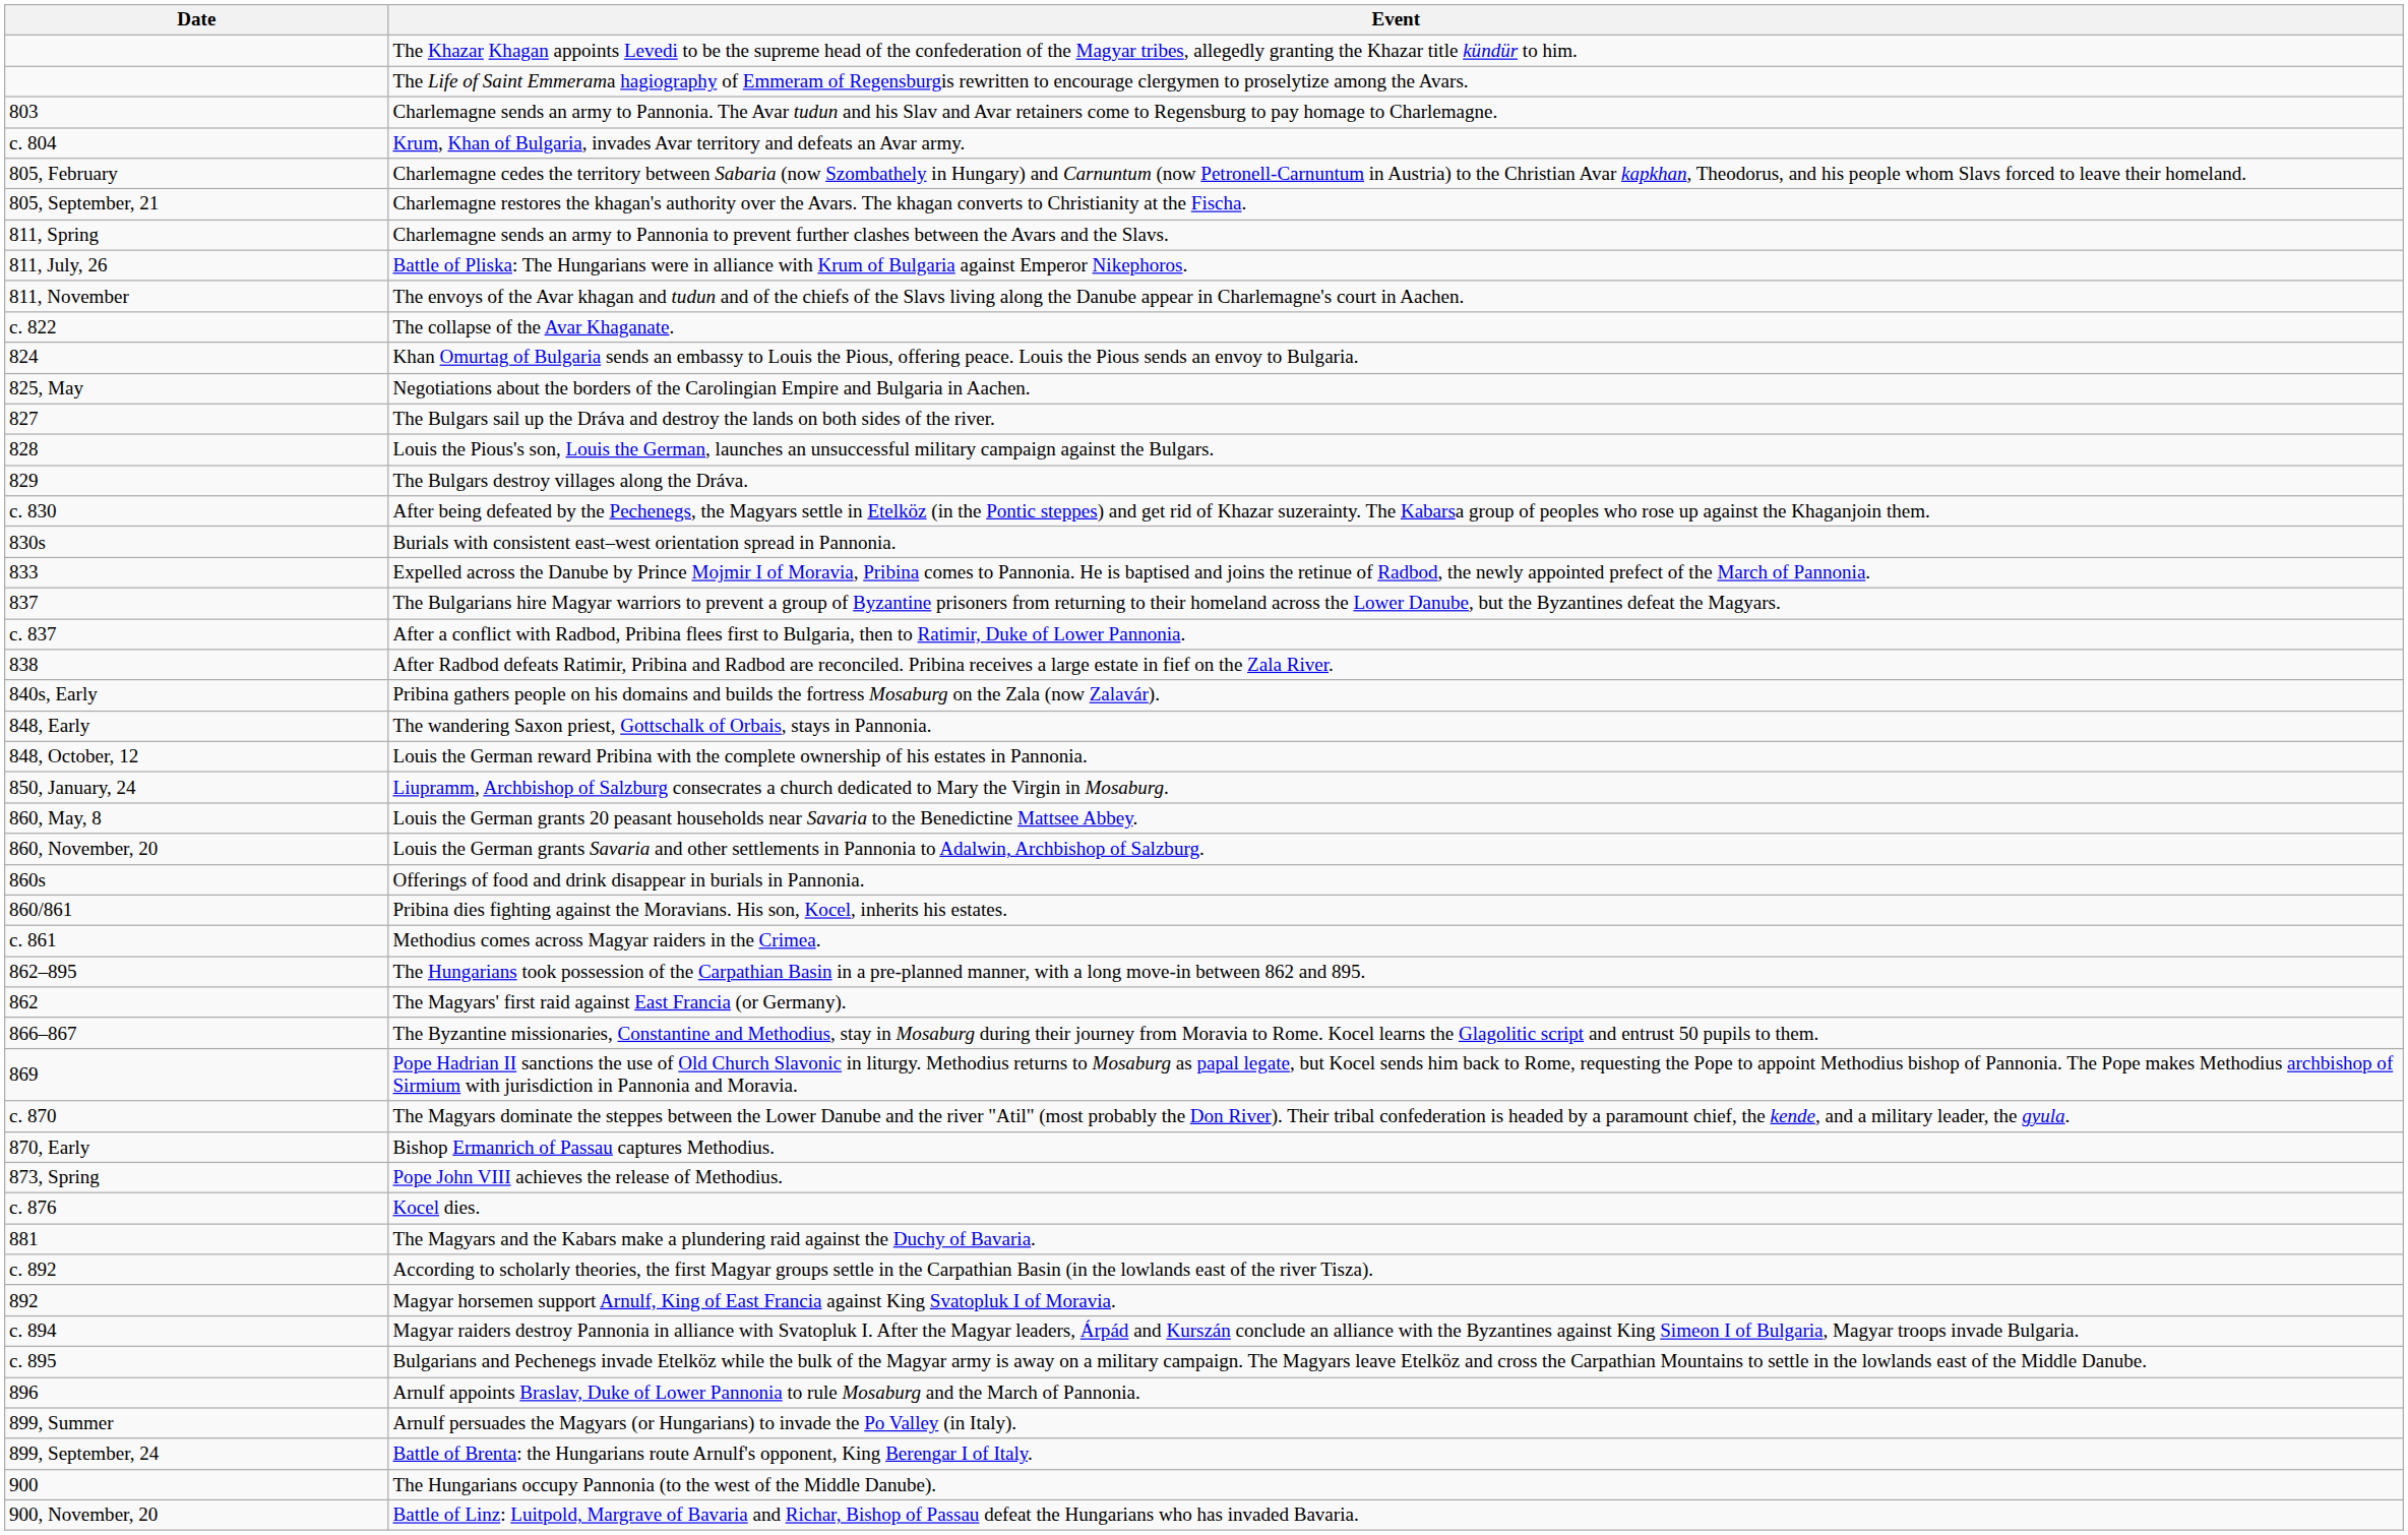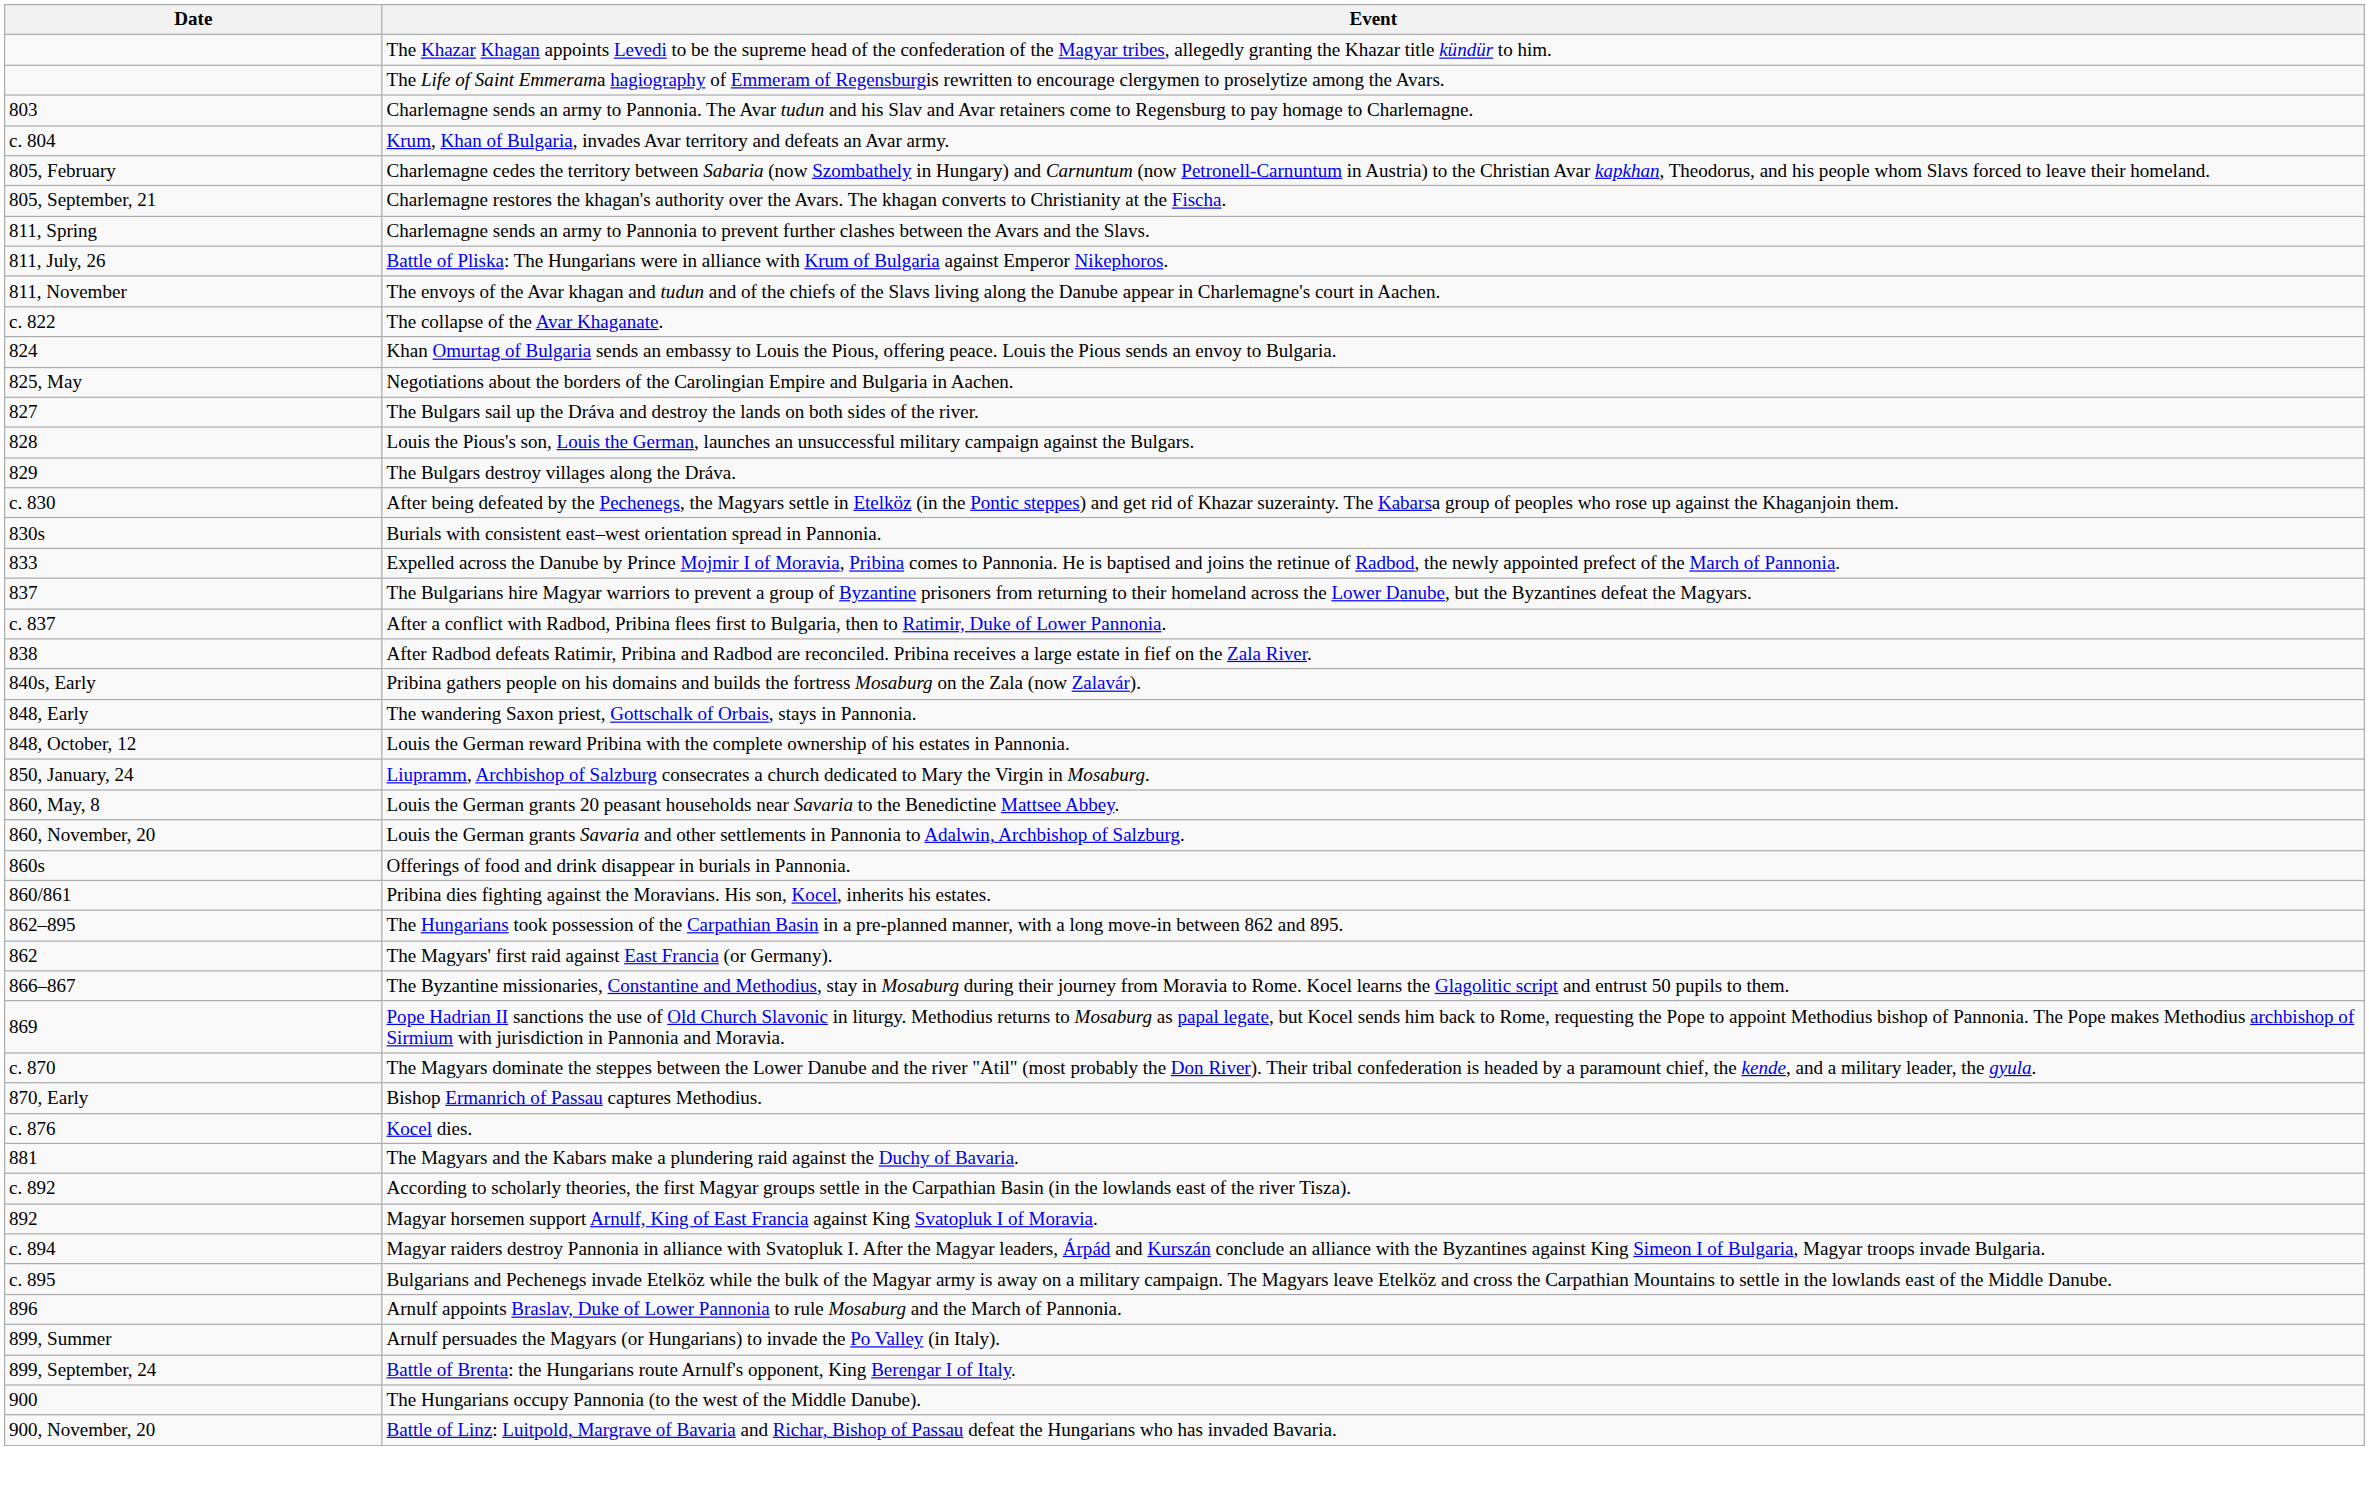 <table class="wikitable" width="100%">
 <tr>
 <th width="16%">Date</th>
 <th width="84%">Event</th>
 </tr>
 <tr>
 <td></td>
 <td>The <a href='#'>Khazar</a> <a href='#'>Khagan</a> appoints <a href='#'>Levedi</a> to be the supreme head of the confederation of the <a href='#'>Magyar tribes</a>, allegedly granting the Khazar title <em><a href='#'>kündür</a></em> to him.</td>
 </tr>
 <tr>
 <td></td>
 <td>The <em>Life of Saint Emmeram</em>a <a href='#'>hagiography</a> of <a href='#'>Emmeram of Regensburg</a>is rewritten to encourage clergymen to proselytize among the Avars.</td>
 </tr>
 <tr>
 <td>803</td>
 <td>Charlemagne sends an army to Pannonia. The Avar <em>tudun</em> and his Slav and Avar retainers come to Regensburg to pay homage to Charlemagne.</td>
 </tr>
 <tr>
 <td>c. 804</td>
 <td><a href='#'>Krum</a>, <a href='#'>Khan of Bulgaria</a>, invades Avar territory and defeats an Avar army.</td>
 </tr>
 <tr>
 <td>805, February</td>
 <td>Charlemagne cedes the territory between <em>Sabaria</em> (now <a href='#'>Szombathely</a> in Hungary) and <em>Carnuntum</em> (now <a href='#'>Petronell-Carnuntum</a> in Austria) to the Christian Avar <em><a href='#'>kapkhan</a></em>, Theodorus, and his people whom Slavs forced to leave their homeland.</td>
 </tr>
 <tr>
 <td>805, September, 21</td>
 <td>Charlemagne restores the khagan's authority over the Avars. The khagan converts to Christianity at the <a href='#'>Fischa</a>.</td>
 </tr>
 <tr>
 <td>811, Spring</td>
 <td>Charlemagne sends an army to Pannonia to prevent further clashes between the Avars and the Slavs.</td>
 </tr>
 <tr>
 <td>811, July, 26</td>
 <td><a href='#'>Battle of Pliska</a>: The Hungarians were in alliance with <a href='#'>Krum of Bulgaria</a> against Emperor <a href='#'>Nikephoros</a>.</td>
 </tr>
 <tr>
 <td>811, November</td>
 <td>The envoys of the Avar khagan and <em>tudun</em> and of the chiefs of the Slavs living along the Danube appear in Charlemagne's court in Aachen.</td>
 </tr>
 <tr>
 <td>c. 822</td>
 <td>The collapse of the <a href='#'>Avar Khaganate</a>.</td>
 </tr>
 <tr>
 <td>824</td>
 <td>Khan <a href='#'>Omurtag of Bulgaria</a> sends an embassy to Louis the Pious, offering peace. Louis the Pious sends an envoy to Bulgaria.</td>
 </tr>
 <tr>
 <td>825, May</td>
 <td>Negotiations about the borders of the Carolingian Empire and Bulgaria in Aachen.</td>
 </tr>
 <tr>
 <td>827</td>
 <td>The Bulgars sail up the Dráva and destroy the lands on both sides of the river.</td>
 </tr>
 <tr>
 <td>828</td>
 <td>Louis the Pious's son, <a href='#'>Louis the German</a>, launches an unsuccessful military campaign against the Bulgars.</td>
 </tr>
 <tr>
 <td>829</td>
 <td>The Bulgars destroy villages along the Dráva.</td>
 </tr>
 <tr>
 <td>c. 830</td>
 <td>After being defeated by the <a href='#'>Pechenegs</a>, the Magyars settle in <a href='#'>Etelköz</a> (in the <a href='#'>Pontic steppes</a>) and get rid of Khazar suzerainty. The <a href='#'>Kabars</a>a group of peoples who rose up against the Khaganjoin them.</td>
 </tr>
 <tr>
 <td>830s</td>
 <td>Burials with consistent east–west orientation spread in Pannonia.</td>
 </tr>
 <tr>
 <td>833</td>
 <td>Expelled across the Danube by Prince <a href='#'>Mojmir I of Moravia</a>, <a href='#'>Pribina</a> comes to Pannonia. He is baptised and joins the retinue of <a href='#'>Radbod</a>, the newly appointed prefect of the <a href='#'>March of Pannonia</a>.</td>
 </tr>
 <tr>
 <td>837</td>
 <td>The Bulgarians hire Magyar warriors to prevent a group of <a href='#'>Byzantine</a> prisoners from returning to their homeland across the <a href='#'>Lower Danube</a>, but the Byzantines defeat the Magyars.</td>
 </tr>
 <tr>
 <td>c. 837</td>
 <td>After a conflict with Radbod, Pribina flees first to Bulgaria, then to <a href='#'>Ratimir, Duke of Lower Pannonia</a>.</td>
 </tr>
 <tr>
 <td>838</td>
 <td>After Radbod defeats Ratimir, Pribina and Radbod are reconciled. Pribina receives a large estate in fief on the <a href='#'>Zala River</a>.</td>
 </tr>
 <tr>
 <td>840s, Early</td>
 <td>Pribina gathers people on his domains and builds the fortress <em>Mosaburg</em> on the Zala (now <a href='#'>Zalavár</a>).</td>
 </tr>
 <tr>
 <td>848, Early</td>
 <td>The wandering Saxon priest, <a href='#'>Gottschalk of Orbais</a>, stays in Pannonia.</td>
 </tr>
 <tr>
 <td>848, October, 12</td>
 <td>Louis the German reward Pribina with the complete ownership of his estates in Pannonia.</td>
 </tr>
 <tr>
 <td>850, January, 24</td>
 <td><a href='#'>Liupramm</a>, <a href='#'>Archbishop of Salzburg</a> consecrates a church dedicated to Mary the Virgin in <em>Mosaburg</em>.</td>
 </tr>
 <tr>
 <td>860, May, 8</td>
 <td>Louis the German grants 20 peasant households near <em>Savaria</em> to the Benedictine <a href='#'>Mattsee Abbey</a>.</td>
 </tr>
 <tr>
 <td>860, November, 20</td>
 <td>Louis the German grants <em>Savaria</em> and other settlements in Pannonia to <a href='#'>Adalwin, Archbishop of Salzburg</a>.</td>
 </tr>
 <tr>
 <td>860s</td>
 <td>Offerings of food and drink disappear in burials in Pannonia.</td>
 </tr>
 <tr>
 <td>860/861</td>
 <td>Pribina dies fighting against the Moravians. His son, <a href='#'>Kocel</a>, inherits his estates.</td>
 </tr>
 <tr>
-<td>c. 861</td>
-<td>Methodius comes across Magyar raiders in the <a href='#'>Crimea</a>.</td>
-</tr>
-<tr>
 <td>862–895</td>
 <td>The <a href='#'>Hungarians</a> took possession of the <a href='#'>Carpathian Basin</a> in a pre-planned manner, with a long move-in between 862 and 895.</td>
 </tr>
 <tr>
 <td>862</td>
 <td>The Magyars' first raid against <a href='#'>East Francia</a> (or Germany).</td>
 </tr>
 <tr>
 <td>866–867</td>
 <td>The Byzantine missionaries, <a href='#'>Constantine and Methodius</a>, stay in <em>Mosaburg</em> during their journey from Moravia to Rome. Kocel learns the <a href='#'>Glagolitic script</a> and entrust 50 pupils to them.</td>
 </tr>
 <tr>
 <td>869</td>
 <td><a href='#'>Pope Hadrian II</a> sanctions the use of <a href='#'>Old Church Slavonic</a> in liturgy. Methodius returns to <em>Mosaburg</em> as <a href='#'>papal legate</a>, but Kocel sends him back to Rome, requesting the Pope to appoint Methodius bishop of Pannonia. The Pope makes Methodius <a href='#'>archbishop of Sirmium</a> with jurisdiction in Pannonia and Moravia.</td>
 </tr>
 <tr>
 <td>c. 870</td>
 <td>The Magyars dominate the steppes between the Lower Danube and the river "Atil" (most probably the <a href='#'>Don River</a>). Their tribal confederation is headed by a paramount chief, the <em><a href='#'>kende</a></em>, and a military leader, the <em><a href='#'>gyula</a></em>.</td>
 </tr>
 <tr>
 <td>870, Early</td>
 <td>Bishop <a href='#'>Ermanrich of Passau</a> captures Methodius.</td>
-</tr>
-<tr>
-<td>873, Spring</td>
-<td><a href='#'>Pope John VIII</a> achieves the release of Methodius.</td>
 </tr>
 <tr>
 <td>c. 876</td>
 <td><a href='#'>Kocel</a> dies.</td>
 </tr>
 <tr>
 <td>881</td>
 <td>The Magyars and the Kabars make a plundering raid against the <a href='#'>Duchy of Bavaria</a>.</td>
 </tr>
 <tr>
 <td>c. 892</td>
 <td>According to scholarly theories, the first Magyar groups settle in the Carpathian Basin (in the lowlands east of the river Tisza).</td>
 </tr>
 <tr>
 <td>892</td>
 <td>Magyar horsemen support <a href='#'>Arnulf, King of East Francia</a> against King <a href='#'>Svatopluk I of Moravia</a>.</td>
 </tr>
 <tr>
 <td>c. 894</td>
 <td>Magyar raiders destroy Pannonia in alliance with Svatopluk I. After the Magyar leaders, <a href='#'>Árpád</a> and <a href='#'>Kurszán</a> conclude an alliance with the Byzantines against King <a href='#'>Simeon I of Bulgaria</a>, Magyar troops invade Bulgaria.</td>
 </tr>
 <tr>
 <td>c. 895</td>
 <td>Bulgarians and Pechenegs invade Etelköz while the bulk of the Magyar army is away on a military campaign. The Magyars leave Etelköz and cross the Carpathian Mountains to settle in the lowlands east of the Middle Danube.</td>
 </tr>
 <tr>
 <td>896</td>
 <td>Arnulf appoints <a href='#'>Braslav, Duke of Lower Pannonia</a> to rule <em>Mosaburg</em> and the March of Pannonia.</td>
 </tr>
 <tr>
 <td>899, Summer</td>
 <td>Arnulf persuades the Magyars (or Hungarians) to invade the <a href='#'>Po Valley</a> (in Italy).</td>
 </tr>
 <tr>
 <td>899, September, 24</td>
 <td><a href='#'>Battle of Brenta</a>: the Hungarians route Arnulf's opponent, King <a href='#'>Berengar I of Italy</a>.</td>
 </tr>
 <tr>
 <td>900</td>
 <td>The Hungarians occupy Pannonia (to the west of the Middle Danube).</td>
 </tr>
 <tr>
 <td>900, November, 20</td>
 <td><a href='#'>Battle of Linz</a>: <a href='#'>Luitpold, Margrave of Bavaria</a> and <a href='#'>Richar, Bishop of Passau</a> defeat the Hungarians who has invaded Bavaria.</td>
 </tr>
 </table>
